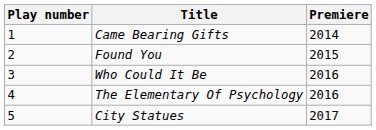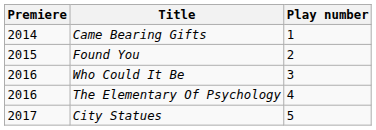 <table class="wikitable">
 <tr>
+<th>Premiere</th>
+<th>Title</th>
 <th>Play number</th>
-<th>Title</th>
-<th>Premiere</th>
 </tr>
 <tr>
+<td>2014</td>
+<td><em>Came Bearing Gifts</em></td>
 <td>1</td>
-<td><em>Came Bearing Gifts</em></td>
-<td>2014</td>
 </tr>
 <tr>
+<td>2015</td>
+<td><em>Found You</em></td>
 <td>2</td>
-<td><em>Found You</em></td>
-<td>2015</td>
 </tr>
 <tr>
+<td>2016</td>
+<td><em>Who Could It Be</em></td>
 <td>3</td>
-<td><em>Who Could It Be</em></td>
-<td>2016</td>
 </tr>
 <tr>
+<td>2016</td>
+<td><em>The Elementary Of Psychology</em></td>
 <td>4</td>
-<td><em>The Elementary Of Psychology</em></td>
-<td>2016</td>
 </tr>
 <tr>
+<td>2017</td>
+<td><em>City Statues</em></td>
 <td>5</td>
-<td><em>City Statues</em></td>
-<td>2017</td>
 </tr>
 </table>
